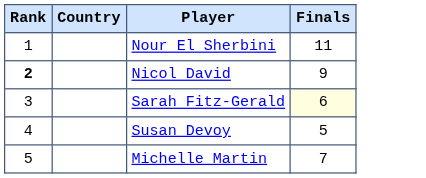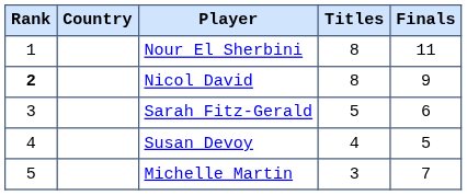 <table cellpadding="4" cellspacing="4" border="1" style="border:#435877 solid 1px; border-collapse: collapse; font-size: 95%;">
 <tr bgcolor="#d1e4fd">
 <th>Rank</th>
 <th>Country</th>
 <th>Player</th>
+<th>Titles</th>
 <th>Finals</th>
 </tr>
 <tr>
 <td align=center>1</td>
 <td></td>
 <td><a href='#'>Nour El Sherbini</a></td>
+<td align=center>8</td>
 <td align=center>11</td>
 </tr>
 <tr>
 <td align=center><strong>2</strong></td>
 <td></td>
 <td><a href='#'>Nicol David</a></td>
+<td align=center>8</td>
 <td align=center>9</td>
 </tr>
 <tr>
 <td align=center>3</td>
 <td></td>
 <td><a href='#'>Sarah Fitz-Gerald</a></td>
-<td align=center style="background: lightyellow;">6</td>
+<td align=center>5</td>
+<td align=center>6</td>
 </tr>
 <tr>
 <td align=center>4</td>
 <td></td>
 <td><a href='#'>Susan Devoy</a></td>
+<td align=center>4</td>
 <td align=center>5</td>
 </tr>
 <tr>
 <td align=center>5</td>
 <td></td>
 <td><a href='#'>Michelle Martin</a></td>
+<td align=center>3</td>
 <td align=center>7</td>
 </tr>
 </table>
